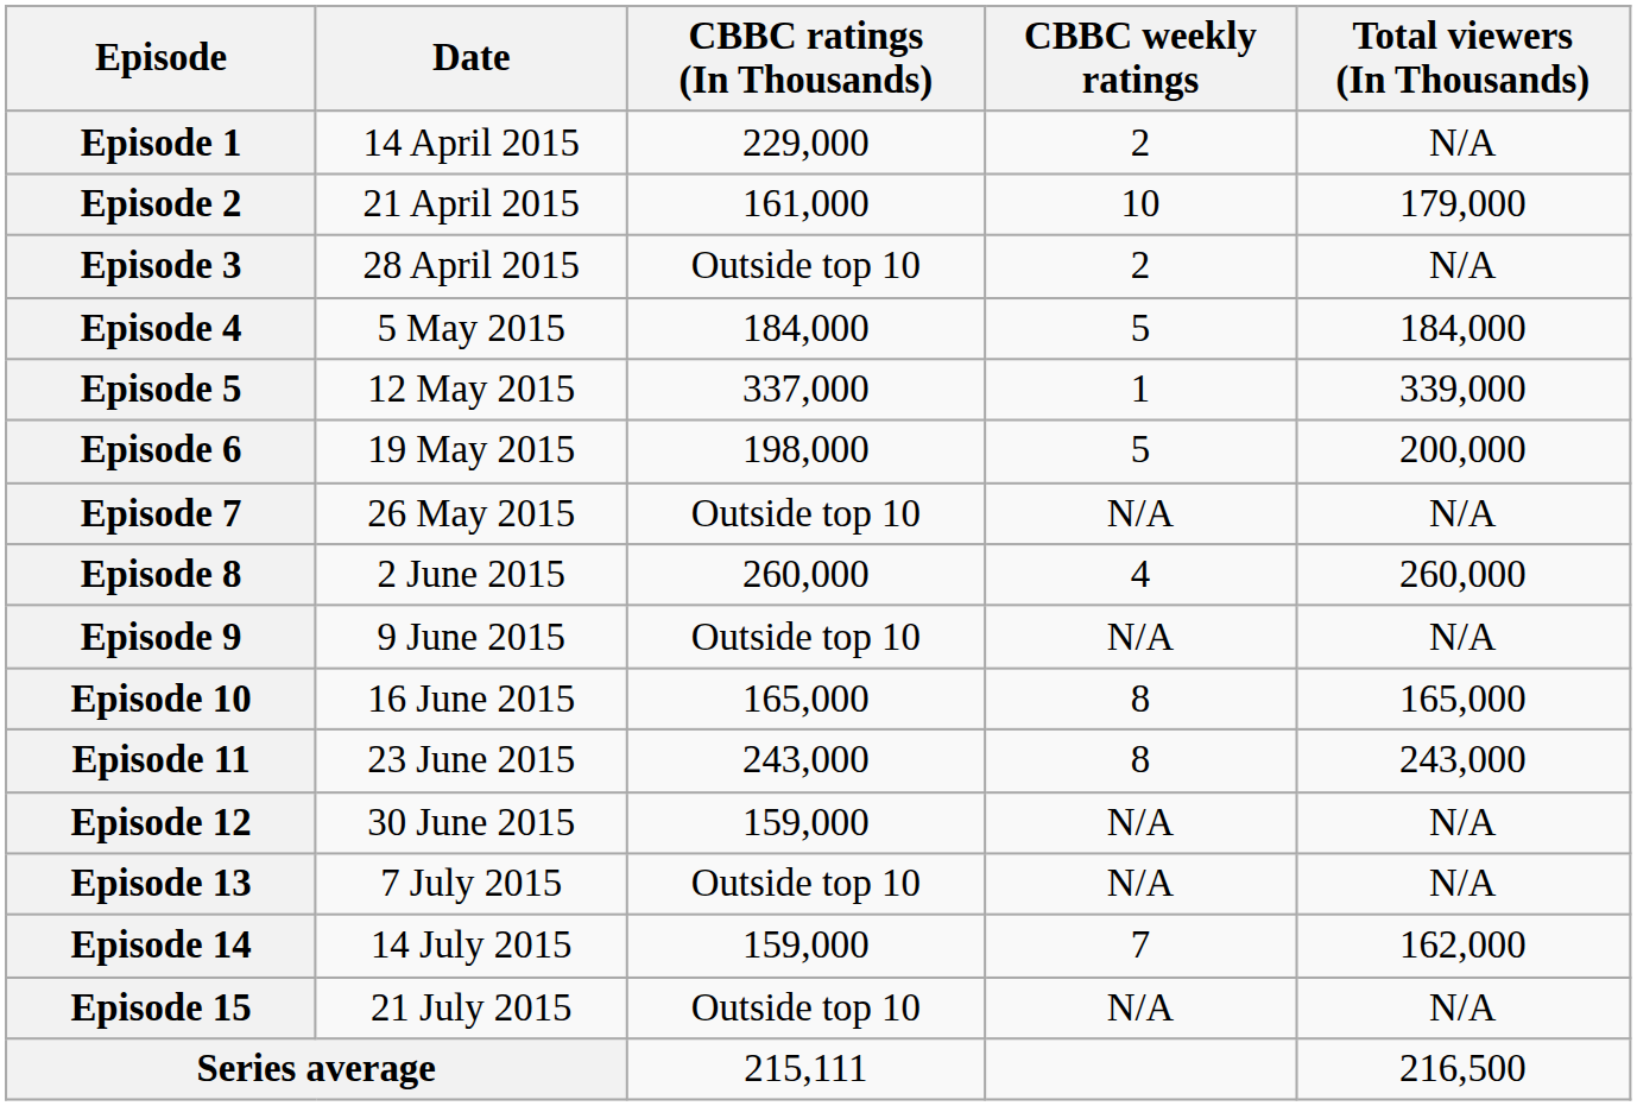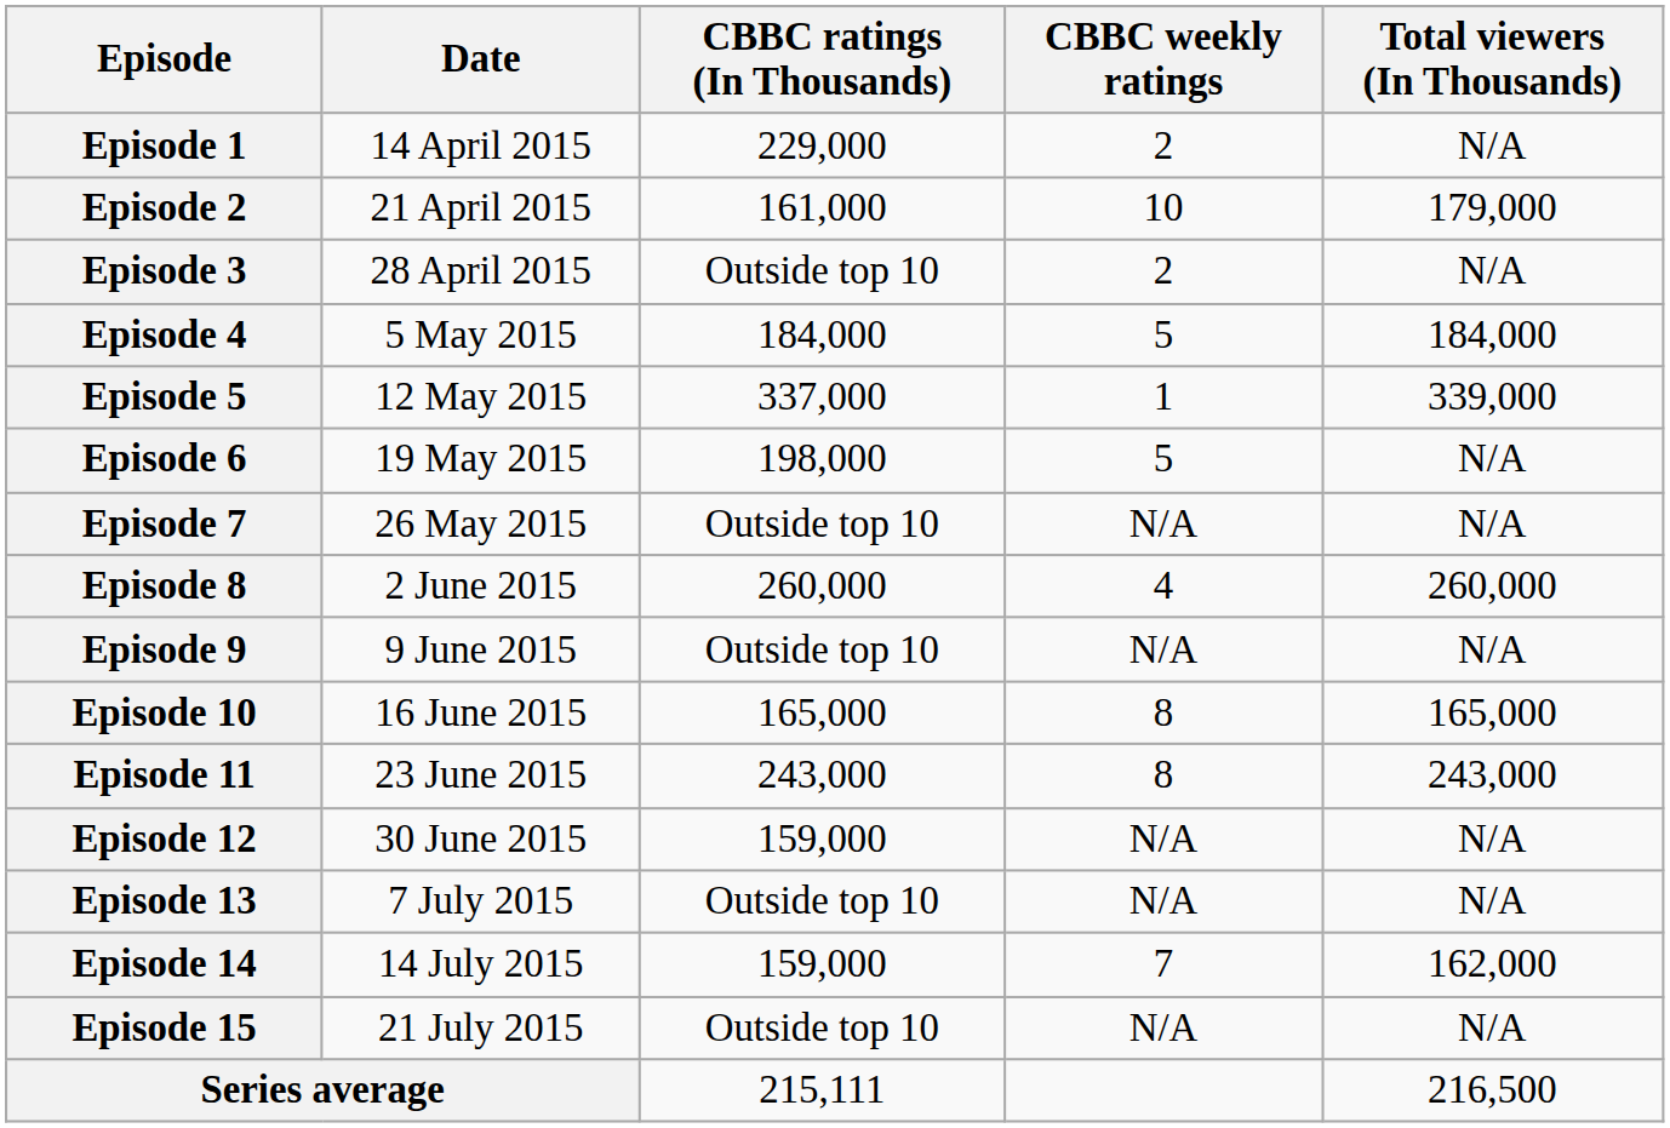 <table class="wikitable sortable" style="text-align:center">
 <tr>
 <th scope="col" style="width:120px;">Episode</th>
 <th scope="col" style="width:120px;">Date</th>
 <th scope="col" style="width:140px;">CBBC ratings<br>(In Thousands)</th>
 <th scope="col" style="width:120px;">CBBC weekly ratings</th>
 <th scope="col" style="width:130px;">Total viewers<br>(In Thousands)</th>
 </tr>
 <tr>
 <th scope="row">Episode 1</th>
 <td>14 April 2015</td>
 <td>229,000</td>
 <td>2</td>
 <td>N/A</td>
 </tr>
 <tr>
 <th scope="row">Episode 2</th>
 <td>21 April 2015</td>
 <td>161,000</td>
 <td>10</td>
 <td>179,000</td>
 </tr>
 <tr>
 <th scope="row">Episode 3</th>
 <td>28 April 2015</td>
 <td>Outside top 10</td>
 <td>2</td>
 <td>N/A</td>
 </tr>
 <tr>
 <th scope="row">Episode 4</th>
 <td>5 May 2015</td>
 <td>184,000</td>
 <td>5</td>
 <td>184,000</td>
 </tr>
 <tr>
 <th scope="row">Episode 5</th>
 <td>12 May 2015</td>
 <td>337,000</td>
 <td>1</td>
 <td>339,000</td>
 </tr>
 <tr>
 <th scope="row">Episode 6</th>
 <td>19 May 2015</td>
 <td>198,000</td>
 <td>5</td>
-<td>200,000</td>
+<td>N/A</td>
 </tr>
 <tr>
 <th scope="row">Episode 7</th>
 <td>26 May 2015</td>
 <td>Outside top 10</td>
 <td>N/A</td>
 <td>N/A</td>
 </tr>
 <tr>
 <th scope="row">Episode 8</th>
 <td>2 June 2015</td>
 <td>260,000</td>
 <td>4</td>
 <td>260,000</td>
 </tr>
 <tr>
 <th scope="row">Episode 9</th>
 <td>9 June 2015</td>
 <td>Outside top 10</td>
 <td>N/A</td>
 <td>N/A</td>
 </tr>
 <tr>
 <th scope="row">Episode 10</th>
 <td>16 June 2015</td>
 <td>165,000</td>
 <td>8</td>
 <td>165,000</td>
 </tr>
 <tr>
 <th scope="row">Episode 11</th>
 <td>23 June 2015</td>
 <td>243,000</td>
 <td>8</td>
 <td>243,000</td>
 </tr>
 <tr>
 <th scope="row">Episode 12</th>
 <td>30 June 2015</td>
 <td>159,000</td>
 <td>N/A</td>
 <td>N/A</td>
 </tr>
 <tr>
 <th scope="row">Episode 13</th>
 <td>7 July 2015</td>
 <td>Outside top 10</td>
 <td>N/A</td>
 <td>N/A</td>
 </tr>
 <tr>
 <th scope="row">Episode 14</th>
 <td>14 July 2015</td>
 <td>159,000</td>
 <td>7</td>
 <td>162,000</td>
 </tr>
 <tr>
 <th scope="row">Episode 15</th>
 <td>21 July 2015</td>
 <td>Outside top 10</td>
 <td>N/A</td>
 <td>N/A</td>
 </tr>
 <tr>
 <th scope="row" colspan="2">Series average</th>
 <td>215,111</td>
 <td></td>
 <td>216,500</td>
 </tr>
 </table>
